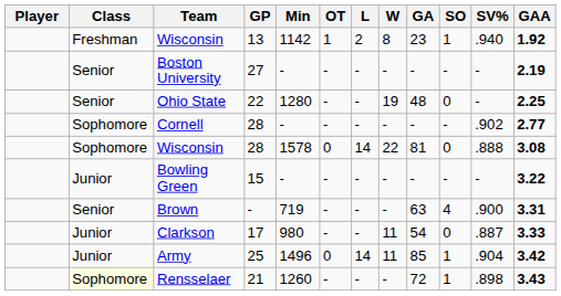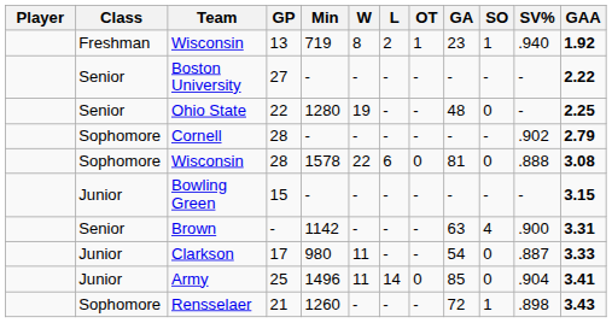 <table class="wikitable sortable">
 <tr>
 <th style="width: 11em;">Player</th>
 <th style="width: 7em;">Class</th>
 <th style="width: 11em;">Team</th>
 <th style="width: 4em;">GP</th>
 <th style="width: 5em;">Min</th>
+<th style="width: 4em;">W</th>
+<th style="width: 4em;">L</th>
 <th style="width: 4em;">OT</th>
-<th style="width: 4em;">L</th>
-<th style="width: 4em;">W</th>
 <th style="width: 4em;">GA</th>
 <th style="width: 4em;">SO</th>
 <th style="width: 4em;">SV%</th>
 <th style="width: 4em;">GAA</th>
 </tr>
 <tr>
 <td></td>
 <td>Freshman</td>
 <td><a href='#'>Wisconsin</a></td>
 <td>13</td>
-<td>1142</td>
+<td>719</td>
+<td>8</td>
+<td>2</td>
 <td>1</td>
-<td>2</td>
-<td>8</td>
 <td>23</td>
 <td>1</td>
 <td>.940</td>
 <td><strong>1.92</strong></td>
 </tr>
 <tr>
 <td></td>
 <td>Senior</td>
 <td><a href='#'>Boston University</a></td>
 <td>27</td>
 <td>-</td>
 <td>-</td>
 <td>-</td>
 <td>-</td>
 <td>-</td>
 <td>-</td>
 <td>-</td>
-<td><strong>2.19</strong></td>
+<td><strong>2.22</strong></td>
 </tr>
 <tr>
 <td></td>
 <td>Senior</td>
 <td><a href='#'>Ohio State</a></td>
 <td>22</td>
 <td>1280</td>
+<td>19</td>
 <td>-</td>
 <td>-</td>
-<td>19</td>
 <td>48</td>
 <td>0</td>
 <td>-</td>
 <td><strong>2.25</strong></td>
 </tr>
 <tr>
 <td></td>
 <td>Sophomore</td>
 <td><a href='#'>Cornell</a></td>
 <td>28</td>
 <td>-</td>
 <td>-</td>
 <td>-</td>
 <td>-</td>
 <td>-</td>
 <td>-</td>
 <td>.902</td>
-<td><strong>2.77</strong></td>
+<td><strong>2.79</strong></td>
 </tr>
 <tr>
 <td></td>
 <td>Sophomore</td>
 <td><a href='#'>Wisconsin</a></td>
 <td>28</td>
 <td>1578</td>
+<td>22</td>
+<td>6</td>
 <td>0</td>
-<td>14</td>
-<td>22</td>
 <td>81</td>
 <td>0</td>
 <td>.888</td>
 <td><strong>3.08</strong></td>
 </tr>
 <tr>
 <td></td>
 <td>Junior</td>
 <td><a href='#'>Bowling Green</a></td>
 <td>15</td>
 <td>-</td>
 <td>-</td>
 <td>-</td>
 <td>-</td>
 <td>-</td>
 <td>-</td>
 <td>-</td>
-<td><strong>3.22</strong></td>
+<td><strong>3.15</strong></td>
 </tr>
 <tr>
 <td></td>
 <td>Senior</td>
 <td><a href='#'>Brown</a></td>
 <td>-</td>
-<td>719</td>
+<td>1142</td>
 <td>-</td>
 <td>-</td>
 <td>-</td>
 <td>63</td>
 <td>4</td>
 <td>.900</td>
 <td><strong>3.31</strong></td>
 </tr>
 <tr>
 <td></td>
 <td>Junior</td>
 <td><a href='#'>Clarkson</a></td>
 <td>17</td>
 <td>980</td>
+<td>11</td>
 <td>-</td>
 <td>-</td>
-<td>11</td>
 <td>54</td>
 <td>0</td>
 <td>.887</td>
 <td><strong>3.33</strong></td>
 </tr>
 <tr>
 <td></td>
 <td>Junior</td>
 <td><a href='#'>Army</a></td>
 <td>25</td>
 <td>1496</td>
+<td>11</td>
+<td>14</td>
 <td>0</td>
-<td>14</td>
-<td>11</td>
 <td>85</td>
-<td>1</td>
+<td>0</td>
 <td>.904</td>
-<td><strong>3.42</strong></td>
+<td><strong>3.41</strong></td>
 </tr>
 <tr>
 <td></td>
-<td style="background: lightyellow;">Sophomore</td>
+<td>Sophomore</td>
 <td><a href='#'>Rensselaer</a></td>
 <td>21</td>
 <td>1260</td>
 <td>-</td>
 <td>-</td>
 <td>-</td>
 <td>72</td>
 <td>1</td>
 <td>.898</td>
 <td><strong>3.43</strong></td>
 </tr>
 </table>
